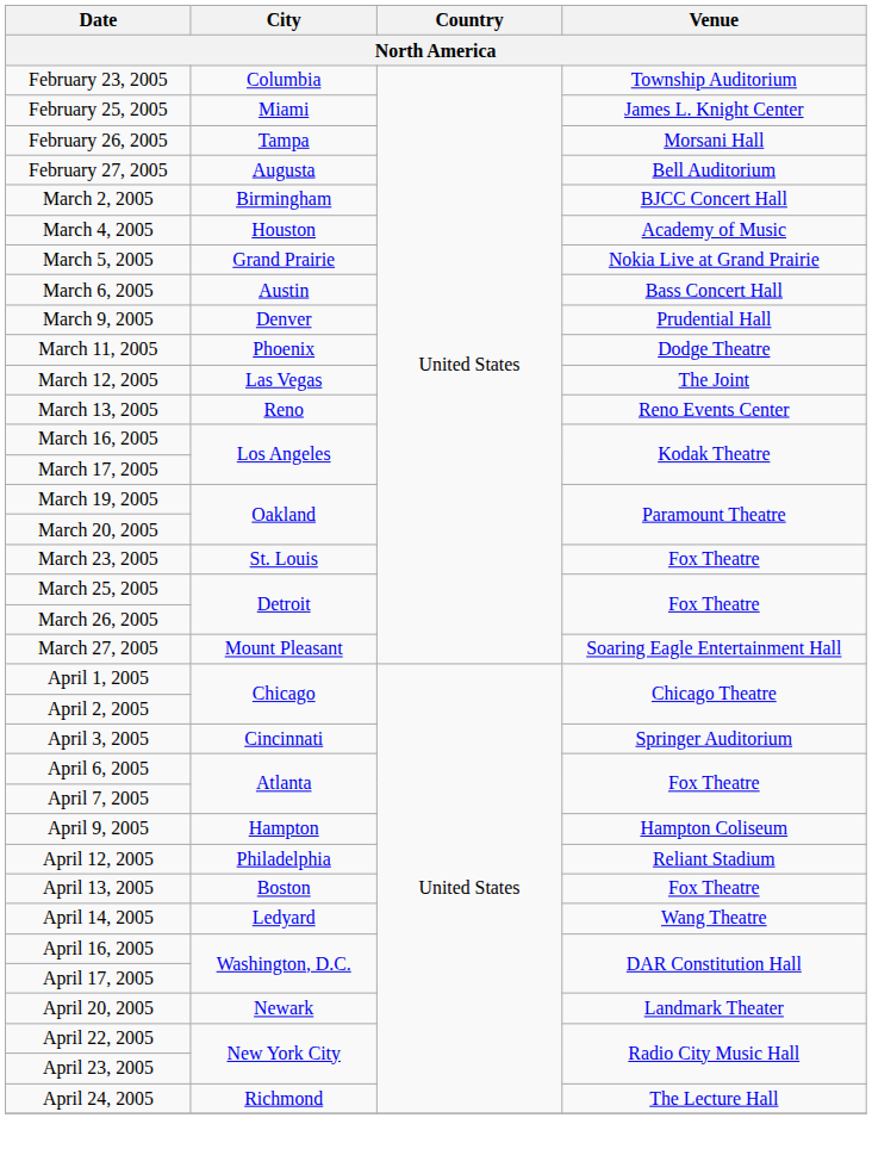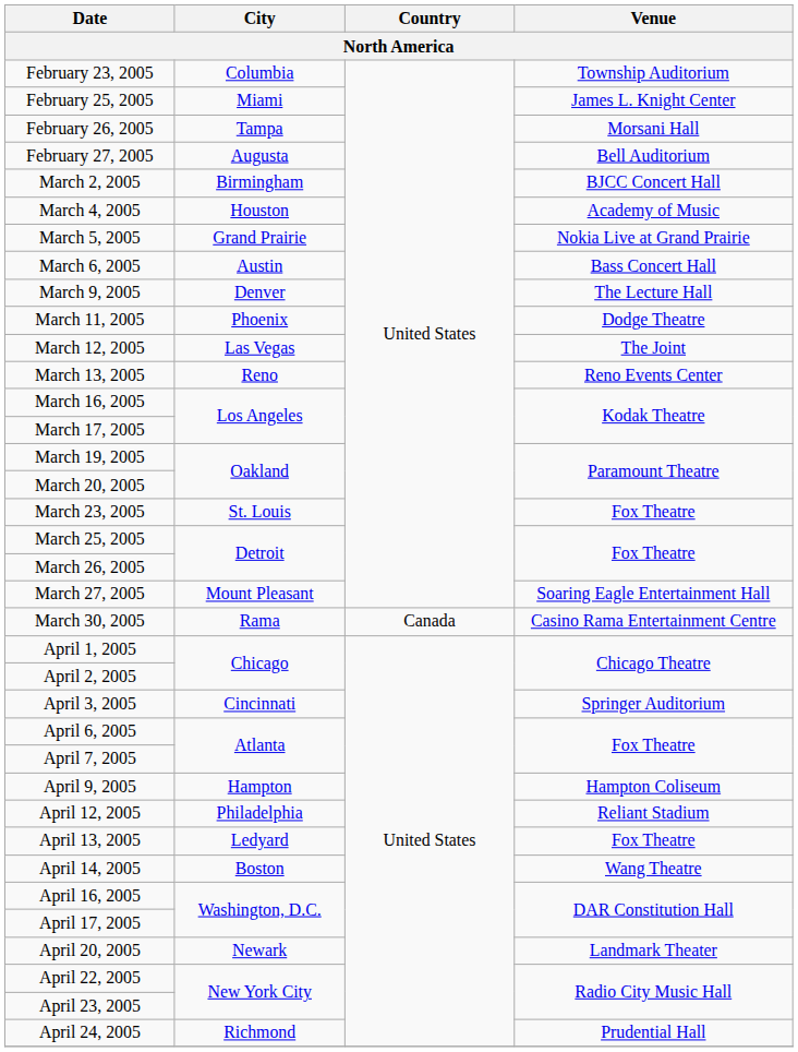 <table class="wikitable" style="text-align:center">
 <tr>
 <th width="150">Date</th>
 <th width="150">City</th>
 <th width="150">Country</th>
 <th width="250">Venue</th>
 </tr>
 <tr>
 <th colspan="4">North America</th>
 </tr>
 <tr>
 <td>February 23, 2005</td>
 <td><a href='#'>Columbia</a></td>
 <td rowspan="20">United States</td>
 <td><a href='#'>Township Auditorium</a></td>
 </tr>
 <tr>
 <td>February 25, 2005</td>
 <td><a href='#'>Miami</a></td>
 <td><a href='#'>James L. Knight Center</a></td>
 </tr>
 <tr>
 <td>February 26, 2005</td>
 <td><a href='#'>Tampa</a></td>
 <td><a href='#'>Morsani Hall</a></td>
 </tr>
 <tr>
 <td>February 27, 2005</td>
 <td><a href='#'>Augusta</a></td>
 <td><a href='#'>Bell Auditorium</a></td>
 </tr>
 <tr>
 <td>March 2, 2005</td>
 <td><a href='#'>Birmingham</a></td>
 <td><a href='#'>BJCC Concert Hall</a></td>
 </tr>
 <tr>
 <td>March 4, 2005</td>
 <td><a href='#'>Houston</a></td>
 <td><a href='#'>Academy of Music</a></td>
 </tr>
 <tr>
 <td>March 5, 2005</td>
 <td><a href='#'>Grand Prairie</a></td>
 <td><a href='#'>Nokia Live at Grand Prairie</a></td>
 </tr>
 <tr>
 <td>March 6, 2005</td>
 <td><a href='#'>Austin</a></td>
 <td><a href='#'>Bass Concert Hall</a></td>
 </tr>
 <tr>
 <td>March 9, 2005</td>
 <td><a href='#'>Denver</a></td>
-<td><a href='#'>Prudential Hall</a></td>
+<td><a href='#'>The Lecture Hall</a></td>
 </tr>
 <tr>
 <td>March 11, 2005</td>
 <td><a href='#'>Phoenix</a></td>
 <td><a href='#'>Dodge Theatre</a></td>
 </tr>
 <tr>
 <td>March 12, 2005</td>
 <td><a href='#'>Las Vegas</a></td>
 <td><a href='#'>The Joint</a></td>
 </tr>
 <tr>
 <td>March 13, 2005</td>
 <td><a href='#'>Reno</a></td>
 <td><a href='#'>Reno Events Center</a></td>
 </tr>
 <tr>
 <td>March 16, 2005</td>
 <td rowspan="2"><a href='#'>Los Angeles</a></td>
 <td rowspan="2"><a href='#'>Kodak Theatre</a></td>
 </tr>
 <tr>
 <td>March 17, 2005</td>
 </tr>
 <tr>
 <td>March 19, 2005</td>
 <td rowspan="2"><a href='#'>Oakland</a></td>
 <td rowspan="2"><a href='#'>Paramount Theatre</a></td>
 </tr>
 <tr>
 <td>March 20, 2005</td>
 </tr>
 <tr>
 <td>March 23, 2005</td>
 <td><a href='#'>St. Louis</a></td>
 <td><a href='#'>Fox Theatre</a></td>
 </tr>
 <tr>
 <td>March 25, 2005</td>
 <td rowspan="2"><a href='#'>Detroit</a></td>
 <td rowspan="2"><a href='#'>Fox Theatre</a></td>
 </tr>
 <tr>
 <td>March 26, 2005</td>
 </tr>
 <tr>
 <td>March 27, 2005</td>
 <td><a href='#'>Mount Pleasant</a></td>
 <td><a href='#'>Soaring Eagle Entertainment Hall</a></td>
 </tr>
 <tr>
+<td>March 30, 2005</td>
+<td><a href='#'>Rama</a></td>
+<td>Canada</td>
+<td><a href='#'>Casino Rama Entertainment Centre</a></td>
+</tr>
+<tr>
 <td>April 1, 2005</td>
 <td rowspan="2"><a href='#'>Chicago</a></td>
 <td rowspan="15">United States</td>
 <td rowspan="2"><a href='#'>Chicago Theatre</a></td>
 </tr>
 <tr>
 <td>April 2, 2005</td>
 </tr>
 <tr>
 <td>April 3, 2005</td>
 <td><a href='#'>Cincinnati</a></td>
 <td><a href='#'>Springer Auditorium</a></td>
 </tr>
 <tr>
 <td>April 6, 2005</td>
 <td rowspan="2"><a href='#'>Atlanta</a></td>
 <td rowspan="2"><a href='#'>Fox Theatre</a></td>
 </tr>
 <tr>
 <td>April 7, 2005</td>
 </tr>
 <tr>
 <td>April 9, 2005</td>
 <td><a href='#'>Hampton</a></td>
 <td><a href='#'>Hampton Coliseum</a></td>
 </tr>
 <tr>
 <td>April 12, 2005</td>
 <td><a href='#'>Philadelphia</a></td>
 <td><a href='#'>Reliant Stadium</a></td>
 </tr>
 <tr>
 <td>April 13, 2005</td>
-<td><a href='#'>Boston</a></td>
+<td><a href='#'>Ledyard</a></td>
 <td><a href='#'>Fox Theatre</a></td>
 </tr>
 <tr>
 <td>April 14, 2005</td>
-<td><a href='#'>Ledyard</a></td>
+<td><a href='#'>Boston</a></td>
 <td><a href='#'>Wang Theatre</a></td>
 </tr>
 <tr>
 <td>April 16, 2005</td>
 <td rowspan="2"><a href='#'>Washington, D.C.</a></td>
 <td rowspan="2"><a href='#'>DAR Constitution Hall</a></td>
 </tr>
 <tr>
 <td>April 17, 2005</td>
 </tr>
 <tr>
 <td>April 20, 2005</td>
 <td><a href='#'>Newark</a></td>
 <td><a href='#'>Landmark Theater</a></td>
 </tr>
 <tr>
 <td>April 22, 2005</td>
 <td rowspan="2"><a href='#'>New York City</a></td>
 <td rowspan="2"><a href='#'>Radio City Music Hall</a></td>
 </tr>
 <tr>
 <td>April 23, 2005</td>
 </tr>
 <tr>
 <td>April 24, 2005</td>
 <td><a href='#'>Richmond</a></td>
-<td><a href='#'>The Lecture Hall</a></td>
+<td><a href='#'>Prudential Hall</a></td>
 </tr>
 <tr>
 </tr>
 </table>
